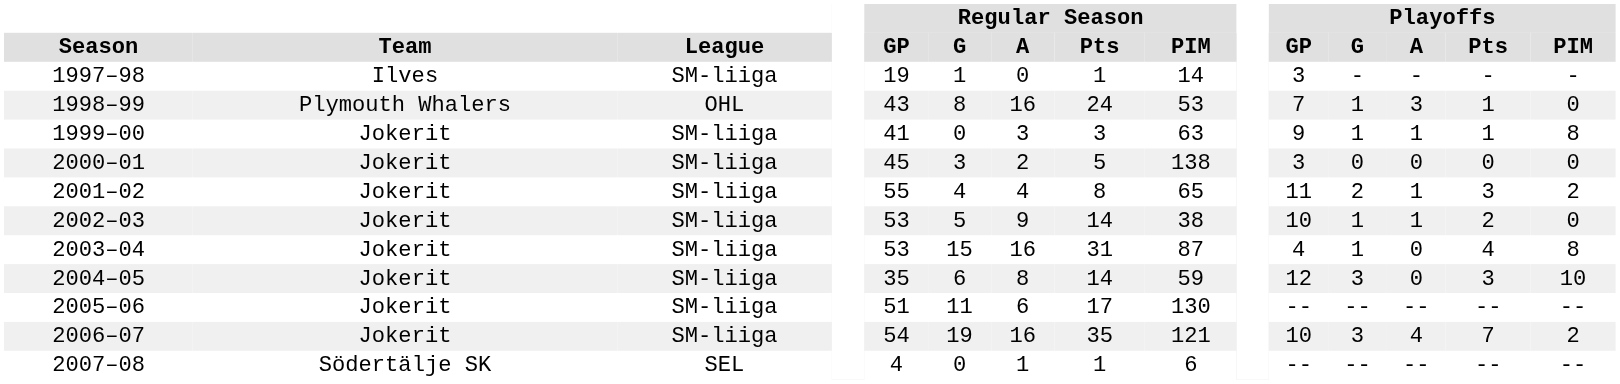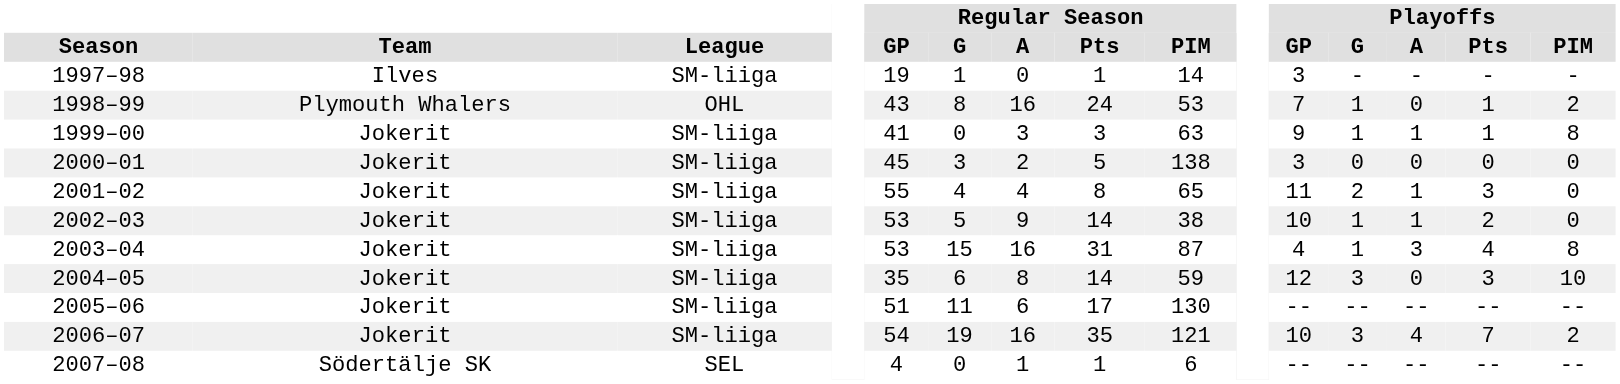 <table BORDER="0" CELLPADDING="1" CELLSPACING="0" width="75%" style="text-align:center">
 <tr bgcolor="#e0e0e0">
 <th colspan="3" bgcolor="#ffffff"> </th>
 <th rowspan="99" bgcolor="#ffffff"> </th>
 <th colspan="5">Regular Season</th>
 <th rowspan="99" bgcolor="#ffffff"> </th>
 <th colspan="5">Playoffs</th>
 </tr>
 <tr bgcolor="#e0e0e0">
 <th>Season</th>
 <th>Team</th>
 <th>League</th>
 <th>GP</th>
 <th>G</th>
 <th>A</th>
 <th>Pts</th>
 <th>PIM</th>
 <th>GP</th>
 <th>G</th>
 <th>A</th>
 <th>Pts</th>
 <th>PIM</th>
 </tr>
 <tr ALIGN="center">
 <td>1997–98</td>
 <td>Ilves</td>
 <td>SM-liiga</td>
 <td>19</td>
 <td>1</td>
 <td>0</td>
 <td>1</td>
 <td>14</td>
 <td>3</td>
 <td>-</td>
 <td>-</td>
 <td>-</td>
 <td>-</td>
 </tr>
 <tr ALIGN="center" bgcolor="#f0f0f0">
 <td>1998–99</td>
 <td>Plymouth Whalers</td>
 <td>OHL</td>
 <td>43</td>
 <td>8</td>
 <td>16</td>
 <td>24</td>
 <td>53</td>
 <td>7</td>
 <td>1</td>
-<td>3</td>
+<td>0</td>
 <td>1</td>
-<td>0</td>
+<td>2</td>
 </tr>
 <tr ALIGN="center">
 <td>1999–00</td>
 <td>Jokerit</td>
 <td>SM-liiga</td>
 <td>41</td>
 <td>0</td>
 <td>3</td>
 <td>3</td>
 <td>63</td>
 <td>9</td>
 <td>1</td>
 <td>1</td>
 <td>1</td>
 <td>8</td>
 </tr>
 <tr ALIGN="center" bgcolor="#f0f0f0">
 <td>2000–01</td>
 <td>Jokerit</td>
 <td>SM-liiga</td>
 <td>45</td>
 <td>3</td>
 <td>2</td>
 <td>5</td>
 <td>138</td>
 <td>3</td>
 <td>0</td>
 <td>0</td>
 <td>0</td>
 <td>0</td>
 </tr>
 <tr ALIGN="center">
 <td>2001–02</td>
 <td>Jokerit</td>
 <td>SM-liiga</td>
 <td>55</td>
 <td>4</td>
 <td>4</td>
 <td>8</td>
 <td>65</td>
 <td>11</td>
 <td>2</td>
 <td>1</td>
 <td>3</td>
-<td>2</td>
+<td>0</td>
 </tr>
 <tr ALIGN="center" bgcolor="#f0f0f0">
 <td>2002–03</td>
 <td>Jokerit</td>
 <td>SM-liiga</td>
 <td>53</td>
 <td>5</td>
 <td>9</td>
 <td>14</td>
 <td>38</td>
 <td>10</td>
 <td>1</td>
 <td>1</td>
 <td>2</td>
 <td>0</td>
 </tr>
 <tr ALIGN="center">
 <td>2003–04</td>
 <td>Jokerit</td>
 <td>SM-liiga</td>
 <td>53</td>
 <td>15</td>
 <td>16</td>
 <td>31</td>
 <td>87</td>
 <td>4</td>
 <td>1</td>
-<td>0</td>
+<td>3</td>
 <td>4</td>
 <td>8</td>
 </tr>
 <tr ALIGN="center" bgcolor="#f0f0f0">
 <td>2004–05</td>
 <td>Jokerit</td>
 <td>SM-liiga</td>
 <td>35</td>
 <td>6</td>
 <td>8</td>
 <td>14</td>
 <td>59</td>
 <td>12</td>
 <td>3</td>
 <td>0</td>
 <td>3</td>
 <td>10</td>
 </tr>
 <tr ALIGN="center">
 <td>2005–06</td>
 <td>Jokerit</td>
 <td>SM-liiga</td>
 <td>51</td>
 <td>11</td>
 <td>6</td>
 <td>17</td>
 <td>130</td>
 <td>--</td>
 <td>--</td>
 <td>--</td>
 <td>--</td>
 <td>--</td>
 </tr>
 <tr ALIGN="center" bgcolor="#f0f0f0">
 <td>2006–07</td>
 <td>Jokerit</td>
 <td>SM-liiga</td>
 <td>54</td>
 <td>19</td>
 <td>16</td>
 <td>35</td>
 <td>121</td>
 <td>10</td>
 <td>3</td>
 <td>4</td>
 <td>7</td>
 <td>2</td>
 </tr>
 <tr ALIGN="center">
 <td>2007–08</td>
 <td>Södertälje SK</td>
 <td>SEL</td>
 <td>4</td>
 <td>0</td>
 <td>1</td>
 <td>1</td>
 <td>6</td>
 <td>--</td>
 <td>--</td>
 <td>--</td>
 <td>--</td>
 <td>--</td>
 </tr>
 </table>
